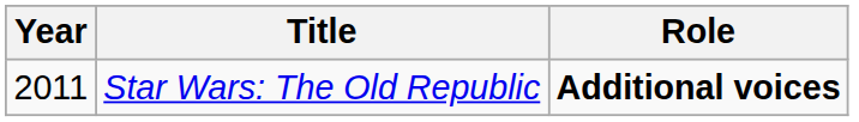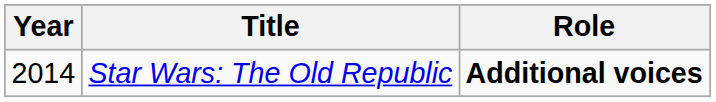 <table class="wikitable">
 <tr>
 <th>Year</th>
 <th>Title</th>
 <th>Role</th>
 </tr>
 <tr>
-<td>2011</td>
+<td>2014</td>
 <td><em><a href='#'>Star Wars: The Old Republic</a></em></td>
 <td><strong>Additional voices</strong></td>
 </tr>
 </table>
